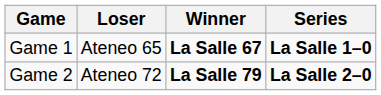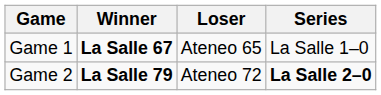 <table class=wikitable align=right>
 <tr>
 <th>Game</th>
+<th>Winner</th>
 <th>Loser</th>
-<th>Winner</th>
 <th>Series</th>
 </tr>
 <tr>
 <td>Game 1</td>
+<td><strong>La Salle 67</strong></td>
 <td>Ateneo 65</td>
-<td><strong>La Salle 67</strong></td>
-<td><strong>La Salle 1–0</strong></td>
+<td>La Salle 1–0</td>
 </tr>
 <tr>
 <td>Game 2</td>
+<td><strong>La Salle 79</strong></td>
 <td>Ateneo 72</td>
-<td><strong>La Salle 79</strong></td>
 <td><strong>La Salle 2–0</strong></td>
 </tr>
 </table>
